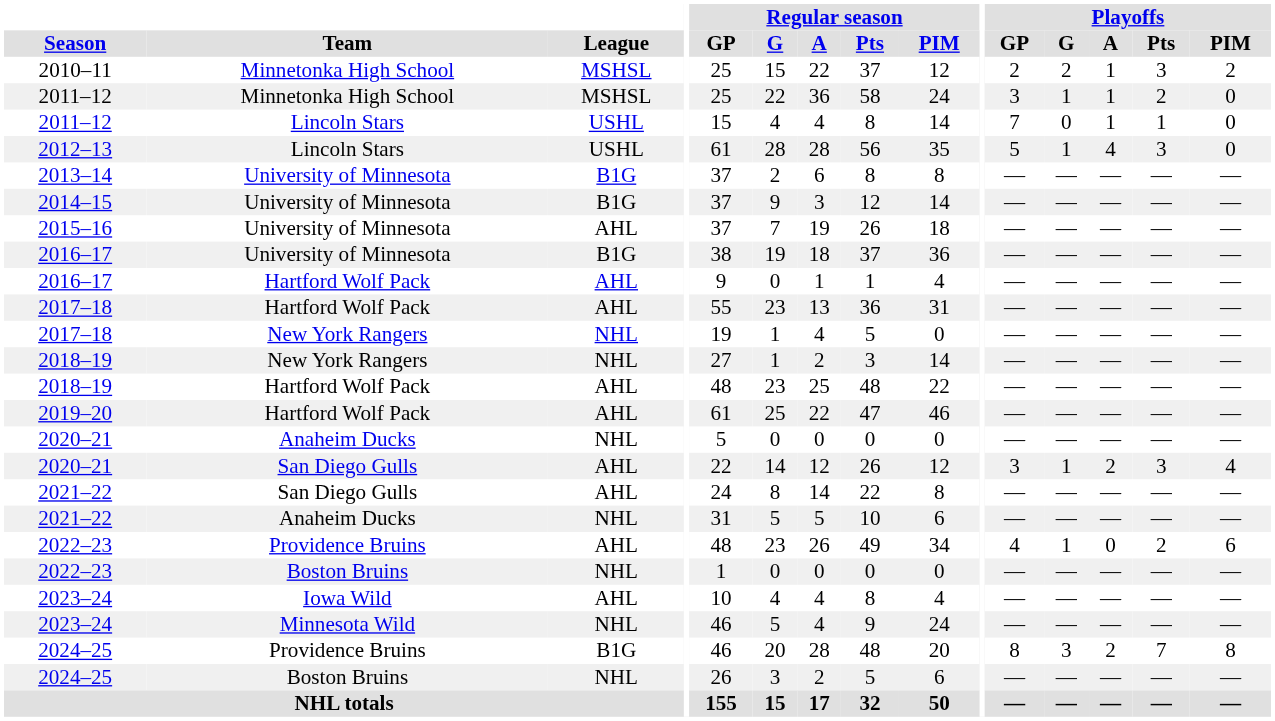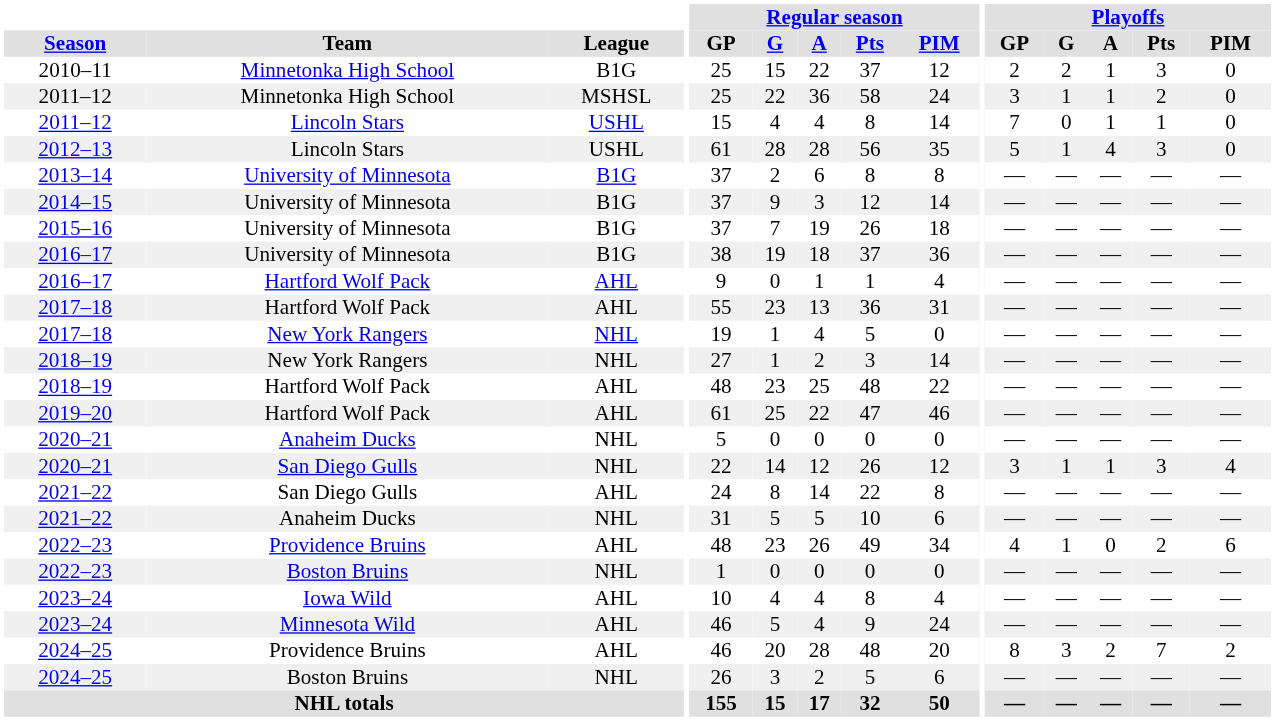 <table border="0" cellpadding="1" cellspacing="0" style="text-align:center; width:60em">
 <tr bgcolor="#e0e0e0">
 <th colspan="3" bgcolor="#ffffff"></th>
 <th rowspan="99" bgcolor="#ffffff"></th>
 <th colspan="5"><a href='#'>Regular season</a></th>
 <th rowspan="99" bgcolor="#ffffff"></th>
 <th colspan="5"><a href='#'>Playoffs</a></th>
 </tr>
 <tr bgcolor="#e0e0e0">
 <th><a href='#'>Season</a></th>
 <th>Team</th>
 <th>League</th>
 <th>GP</th>
 <th><a href='#'>G</a></th>
 <th><a href='#'>A</a></th>
 <th><a href='#'>Pts</a></th>
 <th><a href='#'>PIM</a></th>
 <th>GP</th>
 <th>G</th>
 <th>A</th>
 <th>Pts</th>
 <th>PIM</th>
 </tr>
 <tr>
 <td>2010–11</td>
 <td><a href='#'>Minnetonka High School</a></td>
-<td><a href='#'>MSHSL</a></td>
+<td>B1G</td>
 <td>25</td>
 <td>15</td>
 <td>22</td>
 <td>37</td>
 <td>12</td>
 <td>2</td>
 <td>2</td>
 <td>1</td>
 <td>3</td>
-<td>2</td>
+<td>0</td>
 </tr>
 <tr bgcolor="#f0f0f0">
 <td>2011–12</td>
 <td>Minnetonka High School</td>
 <td>MSHSL</td>
 <td>25</td>
 <td>22</td>
 <td>36</td>
 <td>58</td>
 <td>24</td>
 <td>3</td>
 <td>1</td>
 <td>1</td>
 <td>2</td>
 <td>0</td>
 </tr>
 <tr>
 <td><a href='#'>2011–12</a></td>
 <td><a href='#'>Lincoln Stars</a></td>
 <td><a href='#'>USHL</a></td>
 <td>15</td>
 <td>4</td>
 <td>4</td>
 <td>8</td>
 <td>14</td>
 <td>7</td>
 <td>0</td>
 <td>1</td>
 <td>1</td>
 <td>0</td>
 </tr>
 <tr bgcolor="#f0f0f0">
 <td><a href='#'>2012–13</a></td>
 <td>Lincoln Stars</td>
 <td>USHL</td>
 <td>61</td>
 <td>28</td>
 <td>28</td>
 <td>56</td>
 <td>35</td>
 <td>5</td>
 <td>1</td>
 <td>4</td>
 <td>3</td>
 <td>0</td>
 </tr>
 <tr>
 <td><a href='#'>2013–14</a></td>
 <td><a href='#'>University of Minnesota</a></td>
 <td><a href='#'>B1G</a></td>
 <td>37</td>
 <td>2</td>
 <td>6</td>
 <td>8</td>
 <td>8</td>
 <td>—</td>
 <td>—</td>
 <td>—</td>
 <td>—</td>
 <td>—</td>
 </tr>
 <tr bgcolor="#f0f0f0">
 <td><a href='#'>2014–15</a></td>
 <td>University of Minnesota</td>
 <td>B1G</td>
 <td>37</td>
 <td>9</td>
 <td>3</td>
 <td>12</td>
 <td>14</td>
 <td>—</td>
 <td>—</td>
 <td>—</td>
 <td>—</td>
 <td>—</td>
 </tr>
 <tr>
 <td><a href='#'>2015–16</a></td>
 <td>University of Minnesota</td>
-<td>AHL</td>
+<td>B1G</td>
 <td>37</td>
 <td>7</td>
 <td>19</td>
 <td>26</td>
 <td>18</td>
 <td>—</td>
 <td>—</td>
 <td>—</td>
 <td>—</td>
 <td>—</td>
 </tr>
 <tr bgcolor="#f0f0f0">
 <td><a href='#'>2016–17</a></td>
 <td>University of Minnesota</td>
 <td>B1G</td>
 <td>38</td>
 <td>19</td>
 <td>18</td>
 <td>37</td>
 <td>36</td>
 <td>—</td>
 <td>—</td>
 <td>—</td>
 <td>—</td>
 <td>—</td>
 </tr>
 <tr>
 <td><a href='#'>2016–17</a></td>
 <td><a href='#'>Hartford Wolf Pack</a></td>
 <td><a href='#'>AHL</a></td>
 <td>9</td>
 <td>0</td>
 <td>1</td>
 <td>1</td>
 <td>4</td>
 <td>—</td>
 <td>—</td>
 <td>—</td>
 <td>—</td>
 <td>—</td>
 </tr>
 <tr bgcolor="#f0f0f0">
 <td><a href='#'>2017–18</a></td>
 <td>Hartford Wolf Pack</td>
 <td>AHL</td>
 <td>55</td>
 <td>23</td>
 <td>13</td>
 <td>36</td>
 <td>31</td>
 <td>—</td>
 <td>—</td>
 <td>—</td>
 <td>—</td>
 <td>—</td>
 </tr>
 <tr>
 <td><a href='#'>2017–18</a></td>
 <td><a href='#'>New York Rangers</a></td>
 <td><a href='#'>NHL</a></td>
 <td>19</td>
 <td>1</td>
 <td>4</td>
 <td>5</td>
 <td>0</td>
 <td>—</td>
 <td>—</td>
 <td>—</td>
 <td>—</td>
 <td>—</td>
 </tr>
 <tr bgcolor="#f0f0f0">
 <td><a href='#'>2018–19</a></td>
 <td>New York Rangers</td>
 <td>NHL</td>
 <td>27</td>
 <td>1</td>
 <td>2</td>
 <td>3</td>
 <td>14</td>
 <td>—</td>
 <td>—</td>
 <td>—</td>
 <td>—</td>
 <td>—</td>
 </tr>
 <tr>
 <td><a href='#'>2018–19</a></td>
 <td>Hartford Wolf Pack</td>
 <td>AHL</td>
 <td>48</td>
 <td>23</td>
 <td>25</td>
 <td>48</td>
 <td>22</td>
 <td>—</td>
 <td>—</td>
 <td>—</td>
 <td>—</td>
 <td>—</td>
 </tr>
 <tr bgcolor="#f0f0f0">
 <td><a href='#'>2019–20</a></td>
 <td>Hartford Wolf Pack</td>
 <td>AHL</td>
 <td>61</td>
 <td>25</td>
 <td>22</td>
 <td>47</td>
 <td>46</td>
 <td>—</td>
 <td>—</td>
 <td>—</td>
 <td>—</td>
 <td>—</td>
 </tr>
 <tr>
 <td><a href='#'>2020–21</a></td>
 <td><a href='#'>Anaheim Ducks</a></td>
 <td>NHL</td>
 <td>5</td>
 <td>0</td>
 <td>0</td>
 <td>0</td>
 <td>0</td>
 <td>—</td>
 <td>—</td>
 <td>—</td>
 <td>—</td>
 <td>—</td>
 </tr>
 <tr bgcolor="#f0f0f0">
 <td><a href='#'>2020–21</a></td>
 <td><a href='#'>San Diego Gulls</a></td>
-<td>AHL</td>
+<td>NHL</td>
 <td>22</td>
 <td>14</td>
 <td>12</td>
 <td>26</td>
 <td>12</td>
 <td>3</td>
 <td>1</td>
-<td>2</td>
+<td>1</td>
 <td>3</td>
 <td>4</td>
 </tr>
 <tr>
 <td><a href='#'>2021–22</a></td>
 <td>San Diego Gulls</td>
 <td>AHL</td>
 <td>24</td>
 <td>8</td>
 <td>14</td>
 <td>22</td>
 <td>8</td>
 <td>—</td>
 <td>—</td>
 <td>—</td>
 <td>—</td>
 <td>—</td>
 </tr>
 <tr bgcolor="#f0f0f0">
 <td><a href='#'>2021–22</a></td>
 <td>Anaheim Ducks</td>
 <td>NHL</td>
 <td>31</td>
 <td>5</td>
 <td>5</td>
 <td>10</td>
 <td>6</td>
 <td>—</td>
 <td>—</td>
 <td>—</td>
 <td>—</td>
 <td>—</td>
 </tr>
 <tr>
 <td><a href='#'>2022–23</a></td>
 <td><a href='#'>Providence Bruins</a></td>
 <td>AHL</td>
 <td>48</td>
 <td>23</td>
 <td>26</td>
 <td>49</td>
 <td>34</td>
 <td>4</td>
 <td>1</td>
 <td>0</td>
 <td>2</td>
 <td>6</td>
 </tr>
 <tr bgcolor="#f0f0f0">
 <td><a href='#'>2022–23</a></td>
 <td><a href='#'>Boston Bruins</a></td>
 <td>NHL</td>
 <td>1</td>
 <td>0</td>
 <td>0</td>
 <td>0</td>
 <td>0</td>
 <td>—</td>
 <td>—</td>
 <td>—</td>
 <td>—</td>
 <td>—</td>
 </tr>
 <tr>
 <td><a href='#'>2023–24</a></td>
 <td><a href='#'>Iowa Wild</a></td>
 <td>AHL</td>
 <td>10</td>
 <td>4</td>
 <td>4</td>
 <td>8</td>
 <td>4</td>
 <td>—</td>
 <td>—</td>
 <td>—</td>
 <td>—</td>
 <td>—</td>
 </tr>
 <tr bgcolor="#f0f0f0">
 <td><a href='#'>2023–24</a></td>
 <td><a href='#'>Minnesota Wild</a></td>
-<td>NHL</td>
+<td>AHL</td>
 <td>46</td>
 <td>5</td>
 <td>4</td>
 <td>9</td>
 <td>24</td>
 <td>—</td>
 <td>—</td>
 <td>—</td>
 <td>—</td>
 <td>—</td>
 </tr>
 <tr>
 <td><a href='#'>2024–25</a></td>
 <td>Providence Bruins</td>
-<td>B1G</td>
+<td>AHL</td>
 <td>46</td>
 <td>20</td>
 <td>28</td>
 <td>48</td>
 <td>20</td>
 <td>8</td>
 <td>3</td>
 <td>2</td>
 <td>7</td>
-<td>8</td>
+<td>2</td>
 </tr>
 <tr bgcolor="#f0f0f0">
 <td><a href='#'>2024–25</a></td>
 <td>Boston Bruins</td>
 <td>NHL</td>
 <td>26</td>
 <td>3</td>
 <td>2</td>
 <td>5</td>
 <td>6</td>
 <td>—</td>
 <td>—</td>
 <td>—</td>
 <td>—</td>
 <td>—</td>
 </tr>
 <tr bgcolor="#e0e0e0">
 <th colspan="3">NHL totals</th>
 <th>155</th>
 <th>15</th>
 <th>17</th>
 <th>32</th>
 <th>50</th>
 <th>—</th>
 <th>—</th>
 <th>—</th>
 <th>—</th>
 <th>—</th>
 </tr>
 </table>
